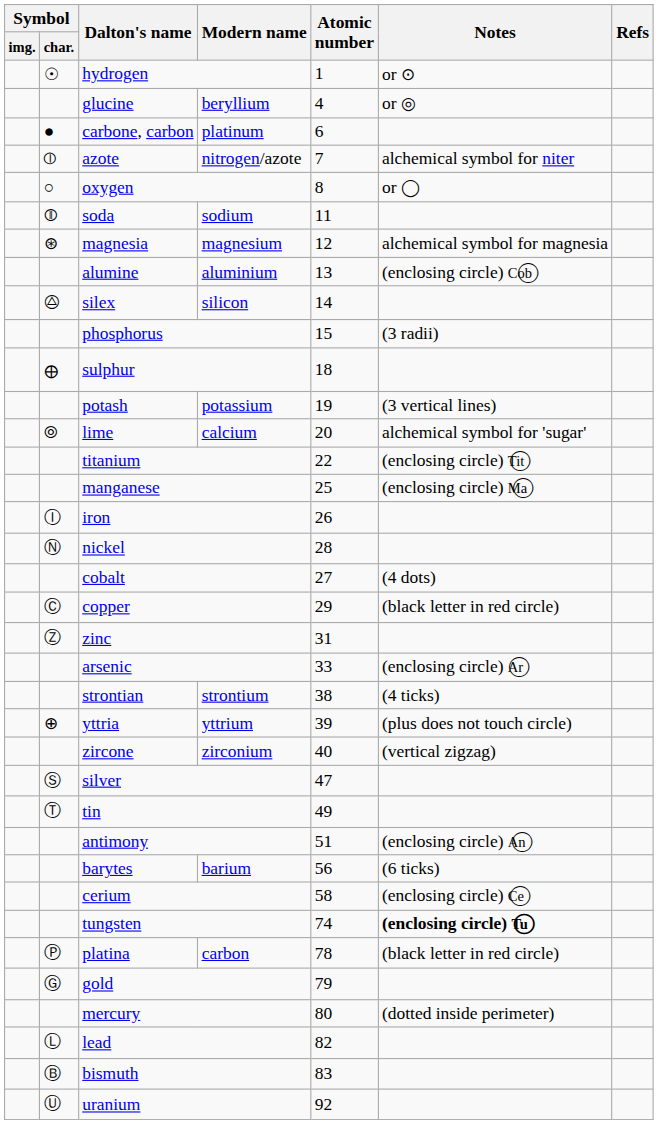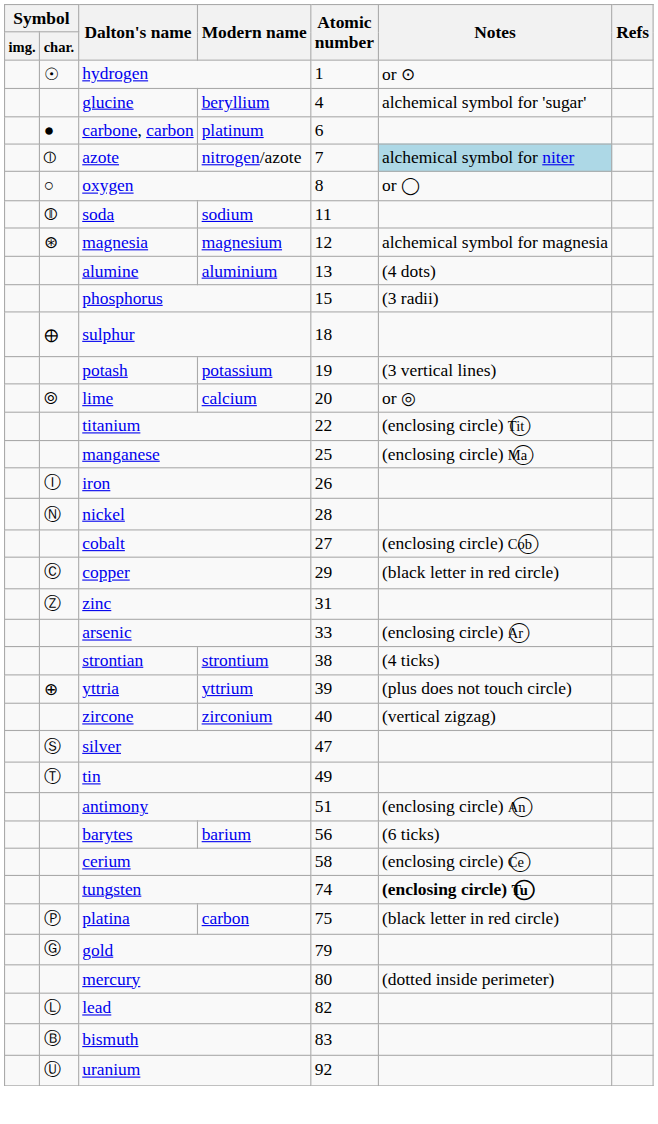 <table class="wikitable" style>
 <tr>
 <th colspan=2>Symbol</th>
 <th rowspan=2>Dalton's name</th>
 <th rowspan=2>Modern name</th>
 <th rowspan=2>Atomic<br>number</th>
 <th rowspan=2>Notes</th>
 <th rowspan=2>Refs</th>
 </tr>
 <tr>
 <th><small>img.</small></th>
 <th><small>char.</small></th>
 </tr>
 <tr>
 <td></td>
 <td><span>☉</span></td>
 <td colspan=2><a href='#'>hydrogen</a></td>
 <td>1</td>
 <td>or <span>⊙</span></td>
 <td></td>
 </tr>
 <tr>
 <td></td>
 <td></td>
 <td><a href='#'>glucine</a></td>
 <td><a href='#'>beryllium</a></td>
 <td>4</td>
-<td>or ◎</td>
+<td>alchemical symbol for 'sugar'</td>
 <td></td>
 </tr>
 <tr>
 <td></td>
 <td>●</td>
 <td><a href='#'>carbone</a>, <a href='#'>carbon</a></td>
 <td><a href='#'>platinum</a></td>
 <td>6</td>
 <td></td>
 <td></td>
 </tr>
 <tr>
 <td></td>
 <td>⦶</td>
 <td><a href='#'>azote</a></td>
 <td><a href='#'>nitrogen</a>/azote</td>
 <td>7</td>
-<td>alchemical symbol for <a href='#'>niter</a></td>
+<td style="background: lightblue;">alchemical symbol for <a href='#'>niter</a></td>
 <td></td>
 </tr>
 <tr>
 <td></td>
 <td><span>○</span></td>
 <td colspan=2><a href='#'>oxygen</a></td>
 <td>8</td>
 <td>or <span>◯</span></td>
 <td></td>
 </tr>
 <tr>
 <td></td>
 <td>⦷</td>
 <td><a href='#'>soda</a></td>
 <td><a href='#'>sodium</a></td>
 <td>11</td>
 <td></td>
 <td></td>
 </tr>
 <tr>
 <td></td>
 <td>⊛</td>
 <td><a href='#'>magnesia</a></td>
 <td><a href='#'>magnesium</a></td>
 <td>12</td>
 <td>alchemical symbol for magnesia</td>
 <td></td>
 </tr>
 <tr>
 <td></td>
 <td></td>
 <td><a href='#'>alumine</a></td>
 <td><a href='#'>aluminium</a></td>
 <td>13</td>
-<td>(enclosing circle) <small>Cob</small>⃝</td>
-<td></td>
-</tr>
-<tr>
-<td></td>
-<td>🟕</td>
-<td><a href='#'>silex</a></td>
-<td><a href='#'>silicon</a></td>
-<td>14</td>
-<td></td>
+<td>(4 dots)</td>
 <td></td>
 </tr>
 <tr>
 <td></td>
 <td></td>
 <td colspan=2><a href='#'>phosphorus</a></td>
 <td>15</td>
 <td>(3 radii)</td>
 <td></td>
 </tr>
 <tr>
 <td></td>
 <td><span>🜨</span></td>
 <td colspan=2><a href='#'>sulphur</a></td>
 <td>18</td>
 <td></td>
 <td></td>
 </tr>
 <tr>
 <td></td>
 <td></td>
 <td><a href='#'>potash</a></td>
 <td><a href='#'>potassium</a></td>
 <td>19</td>
 <td>(3 vertical lines)</td>
 <td></td>
 </tr>
 <tr>
 <td></td>
 <td><span>⦾</span></td>
 <td><a href='#'>lime</a></td>
 <td><a href='#'>calcium</a></td>
 <td>20</td>
-<td>alchemical symbol for 'sugar'</td>
+<td>or ◎</td>
 <td></td>
 </tr>
 <tr>
 <td></td>
 <td></td>
 <td colspan=2><a href='#'>titanium</a></td>
 <td>22</td>
 <td>(enclosing circle) <small>Tit</small>⃝</td>
 <td></td>
 </tr>
 <tr>
 <td></td>
 <td></td>
 <td colspan=2><a href='#'>manganese</a></td>
 <td>25</td>
 <td>(enclosing circle) <small>Ma</small>⃝</td>
 <td></td>
 </tr>
 <tr>
 <td></td>
 <td><span>Ⓘ</span></td>
 <td colspan=2><a href='#'>iron</a></td>
 <td>26</td>
 <td></td>
 <td></td>
 </tr>
 <tr>
 <td></td>
 <td>Ⓝ</td>
 <td colspan=2><a href='#'>nickel</a></td>
 <td>28</td>
 <td></td>
 <td></td>
 </tr>
 <tr>
 <td></td>
 <td></td>
 <td colspan=2><a href='#'>cobalt</a></td>
 <td>27</td>
-<td>(4 dots)</td>
+<td>(enclosing circle) <small>Cob</small>⃝</td>
 <td></td>
 </tr>
 <tr>
 <td></td>
 <td><span>Ⓒ</span></td>
 <td colspan=2><a href='#'>copper</a></td>
 <td>29</td>
 <td>(black letter in red circle)</td>
 <td></td>
 </tr>
 <tr>
 <td></td>
 <td>Ⓩ</td>
 <td colspan=2><a href='#'>zinc</a></td>
 <td>31</td>
 <td></td>
 <td></td>
 </tr>
 <tr>
 <td></td>
 <td></td>
 <td colspan=2><a href='#'>arsenic</a></td>
 <td>33</td>
 <td>(enclosing circle) <small>Ar</small>⃝</td>
 <td></td>
 </tr>
 <tr>
 <td></td>
 <td></td>
 <td><a href='#'>strontian</a></td>
 <td><a href='#'>strontium</a></td>
 <td>38</td>
 <td>(4 ticks)</td>
 <td></td>
 </tr>
 <tr>
 <td></td>
 <td>⊕︀︀</td>
 <td><a href='#'>yttria</a></td>
 <td><a href='#'>yttrium</a></td>
 <td>39</td>
 <td>(plus does not touch circle)</td>
 <td></td>
 </tr>
 <tr>
 <td></td>
 <td></td>
 <td><a href='#'>zircone</a></td>
 <td><a href='#'>zirconium</a></td>
 <td>40</td>
 <td>(vertical zigzag)</td>
 <td></td>
 </tr>
 <tr>
 <td></td>
 <td>Ⓢ</td>
 <td colspan=2><a href='#'>silver</a></td>
 <td>47</td>
 <td></td>
 <td></td>
 </tr>
 <tr>
 <td></td>
 <td>Ⓣ</td>
 <td colspan=2><a href='#'>tin</a></td>
 <td>49</td>
 <td></td>
 <td></td>
 </tr>
 <tr>
 <td></td>
 <td></td>
 <td colspan=2><a href='#'>antimony</a></td>
 <td>51</td>
 <td>(enclosing circle) <small>An</small>⃝</td>
 <td></td>
 </tr>
 <tr>
 <td></td>
 <td></td>
 <td><a href='#'>barytes</a></td>
 <td><a href='#'>barium</a></td>
 <td>56</td>
 <td>(6 ticks)</td>
 <td></td>
 </tr>
 <tr>
 <td></td>
 <td></td>
 <td colspan=2><a href='#'>cerium</a></td>
 <td>58</td>
 <td>(enclosing circle) <small>Ce</small>⃝</td>
 <td></td>
 </tr>
 <tr>
 <td></td>
 <td></td>
 <td colspan=2><a href='#'>tungsten</a></td>
 <td>74</td>
 <td><strong>(enclosing circle) <small>Tu</small>⃝</strong></td>
 <td></td>
 </tr>
 <tr>
 <td></td>
 <td><span>Ⓟ</span></td>
 <td><a href='#'>platina</a></td>
 <td><a href='#'>carbon</a></td>
-<td>78</td>
+<td>75</td>
 <td>(black letter in red circle)</td>
 <td></td>
 </tr>
 <tr>
 <td></td>
 <td>Ⓖ</td>
 <td colspan=2><a href='#'>gold</a></td>
 <td>79</td>
 <td></td>
 <td></td>
 </tr>
 <tr>
 <td></td>
 <td></td>
 <td colspan=2><a href='#'>mercury</a></td>
 <td>80</td>
 <td>(dotted inside perimeter)</td>
 <td></td>
 </tr>
 <tr>
 <td></td>
 <td>Ⓛ</td>
 <td colspan=2><a href='#'>lead</a></td>
 <td>82</td>
 <td></td>
 <td></td>
 </tr>
 <tr>
 <td></td>
 <td>Ⓑ</td>
 <td colspan=2><a href='#'>bismuth</a></td>
 <td>83</td>
 <td></td>
 <td></td>
 </tr>
 <tr>
 <td></td>
 <td>Ⓤ</td>
 <td colspan=2><a href='#'>uranium</a></td>
 <td>92</td>
 <td></td>
 <td></td>
 </tr>
 </table>
